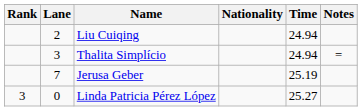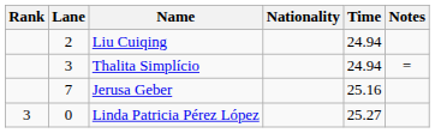 <table class="wikitable sortable" style="text-align:center">
 <tr>
 <th>Rank</th>
 <th>Lane</th>
 <th>Name</th>
 <th>Nationality</th>
 <th>Time</th>
 <th>Notes</th>
 </tr>
 <tr>
 <td></td>
 <td>2</td>
 <td align="left"><a href='#'>Liu Cuiqing</a></td>
 <td align="left"></td>
 <td>24.94</td>
 <td></td>
 </tr>
 <tr>
 <td></td>
 <td>3</td>
 <td align="left"><a href='#'>Thalita Simplício</a></td>
 <td align="left"></td>
 <td>24.94</td>
 <td>=</td>
 </tr>
 <tr>
 <td></td>
 <td>7</td>
 <td align="left"><a href='#'>Jerusa Geber</a></td>
 <td align="left"></td>
-<td>25.19</td>
+<td>25.16</td>
 <td></td>
 </tr>
 <tr>
 <td>3</td>
 <td>0</td>
 <td align="left"><a href='#'>Linda Patricia Pérez López</a></td>
 <td align="left"></td>
 <td>25.27</td>
 <td></td>
 </tr>
 </table>
